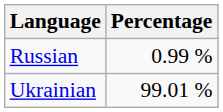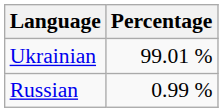 <table class="wikitable">
 <tr>
 <th>Language</th>
 <th>Percentage</th>
 </tr>
 <tr>
+<td><a href='#'>Ukrainian</a></td>
+<td align="right">99.01 %</td>
+</tr>
+<tr>
 <td><a href='#'>Russian</a></td>
 <td align="right">0.99 %</td>
 </tr>
-<tr>
-<td><a href='#'>Ukrainian</a></td>
-<td align="right">99.01 %</td>
-</tr>
 </table>
